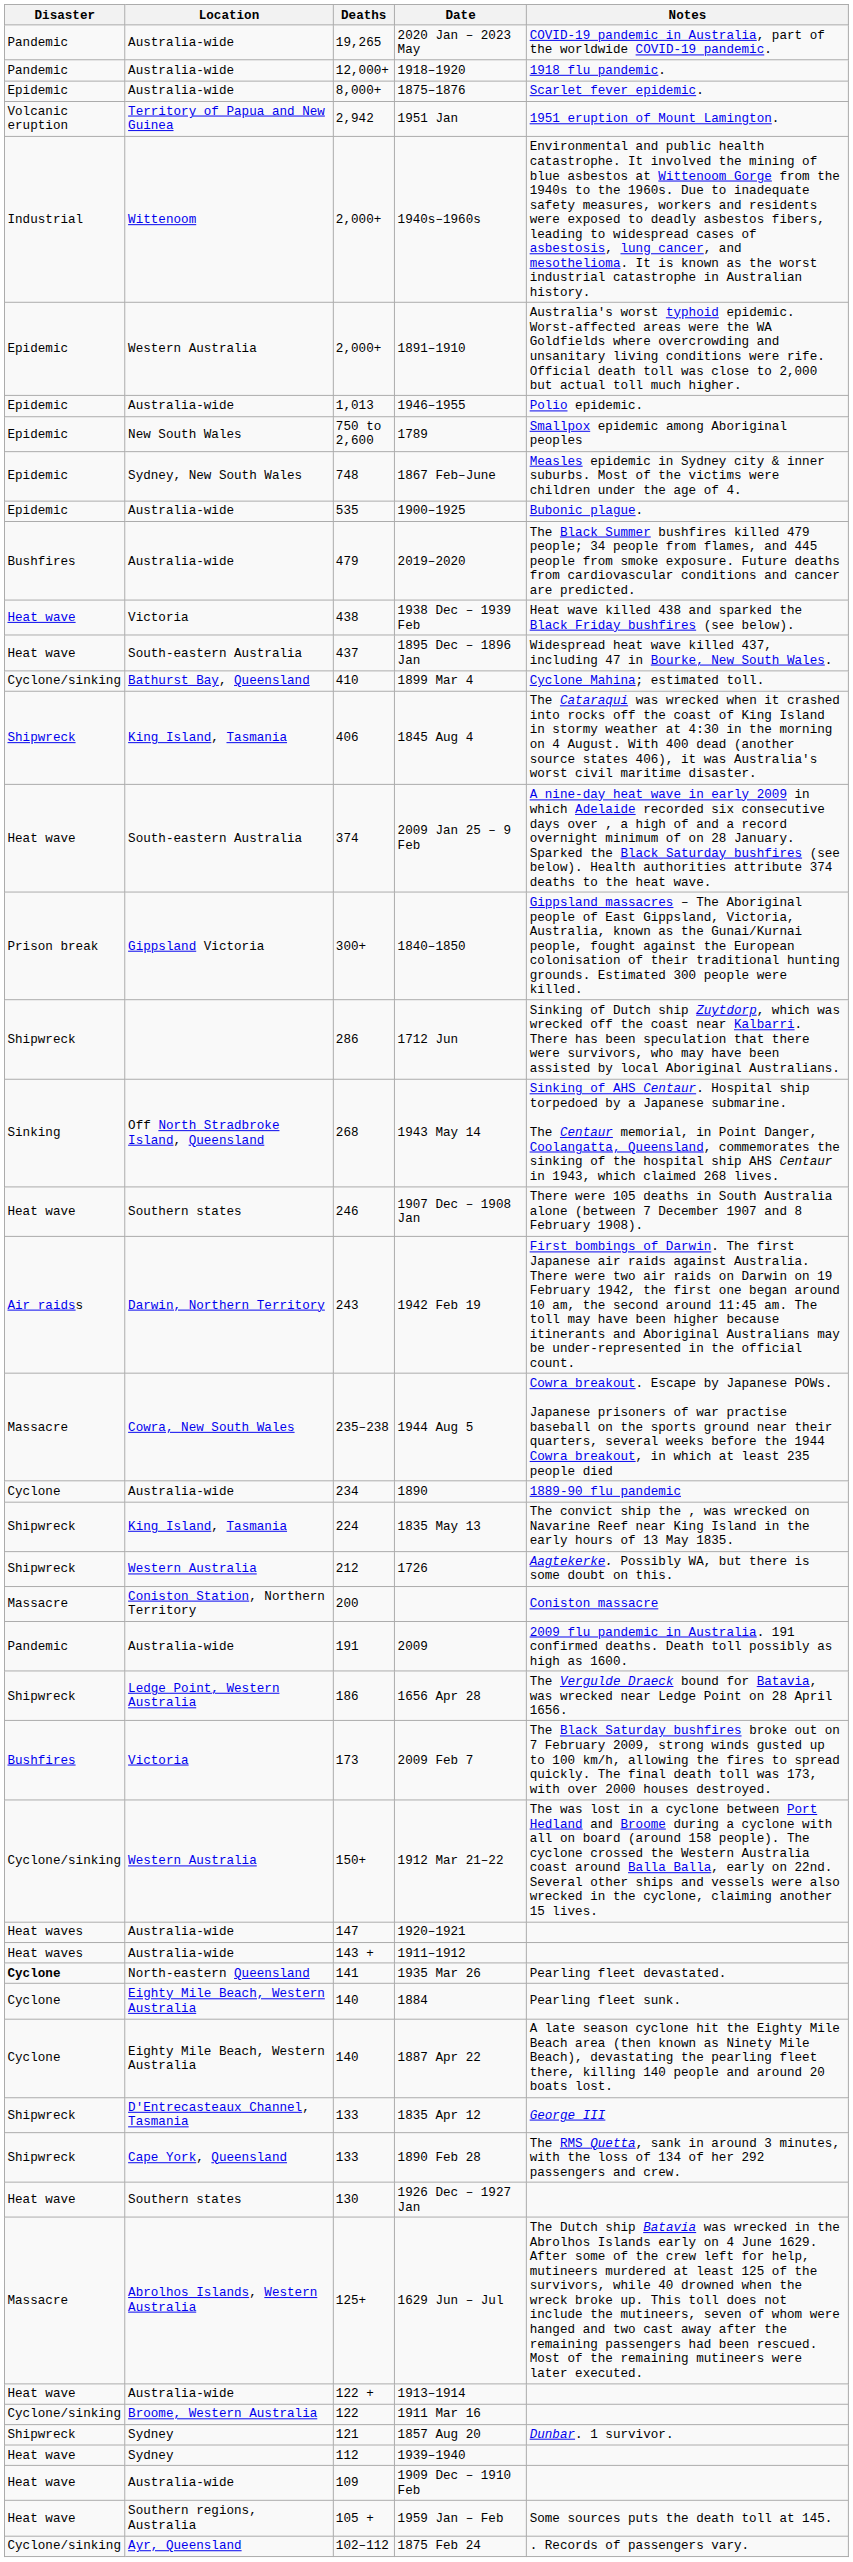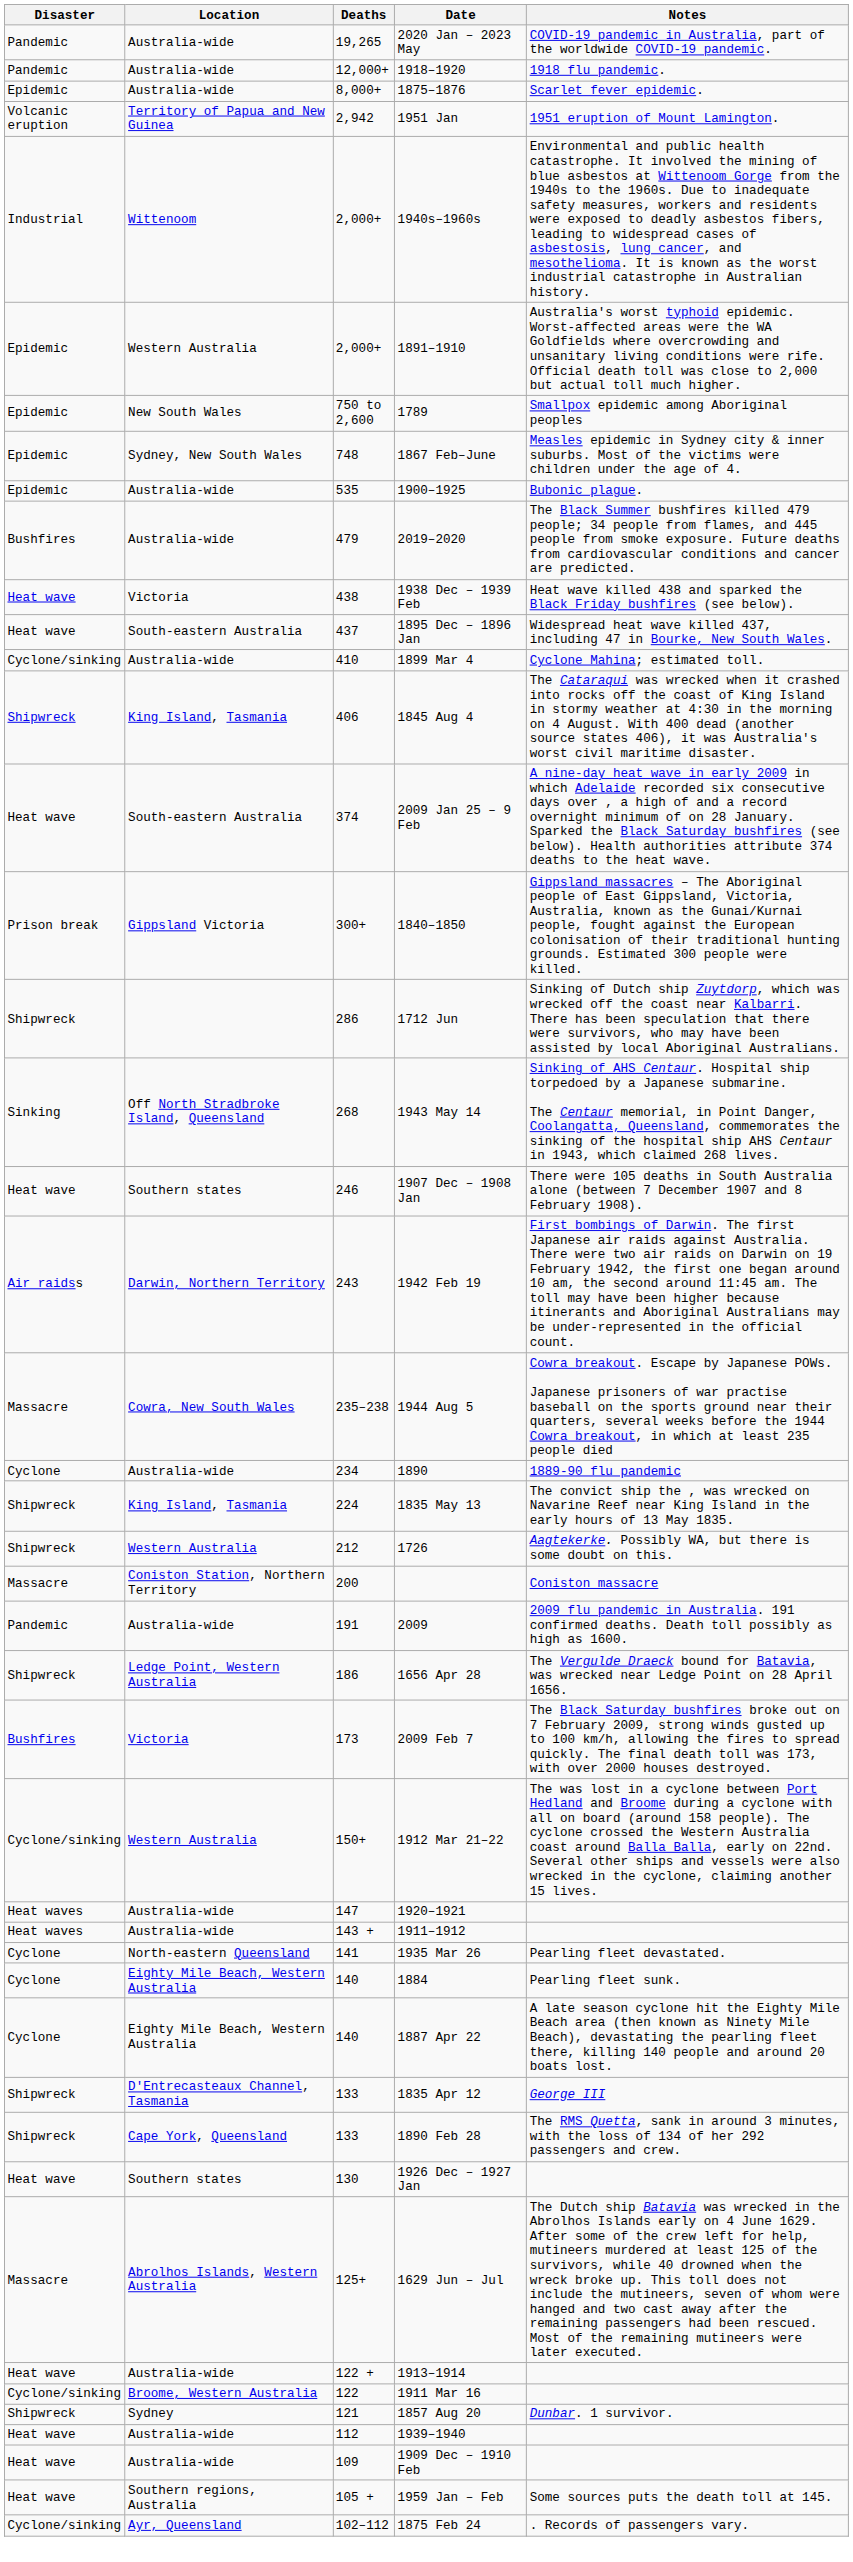 <table class="wikitable sortable">
 <tr>
 <th>Disaster</th>
 <th style="width: 16em;">Location</th>
 <th>Deaths</th>
 <th style="width: 10em;">Date</th>
 <th>Notes</th>
 </tr>
 <tr>
 <td>Pandemic</td>
 <td>Australia-wide</td>
 <td>19,265</td>
 <td>2020 Jan – 2023 May</td>
 <td><a href='#'>COVID-19 pandemic in Australia</a>, part of the worldwide <a href='#'>COVID-19 pandemic</a>.</td>
 </tr>
 <tr>
 <td>Pandemic</td>
 <td>Australia-wide</td>
 <td>12,000+</td>
 <td>1918–1920</td>
 <td><a href='#'>1918 flu pandemic</a>.</td>
 </tr>
 <tr>
 <td>Epidemic</td>
 <td>Australia-wide</td>
 <td>8,000+</td>
 <td>1875–1876</td>
 <td><a href='#'>Scarlet fever epidemic</a>.</td>
 </tr>
 <tr>
 <td>Volcanic eruption</td>
 <td><a href='#'>Territory of Papua and New Guinea</a></td>
 <td>2,942</td>
 <td>1951 Jan</td>
 <td><a href='#'>1951 eruption of Mount Lamington</a>.</td>
 </tr>
 <tr>
 <td>Industrial</td>
 <td><a href='#'>Wittenoom</a></td>
 <td>2,000+</td>
 <td>1940s–1960s</td>
 <td>Environmental and public health catastrophe. It involved the mining of blue asbestos at <a href='#'>Wittenoom Gorge</a> from the 1940s to the 1960s. Due to inadequate safety measures, workers and residents were exposed to deadly asbestos fibers, leading to widespread cases of <a href='#'>asbestosis</a>, <a href='#'>lung cancer</a>, and <a href='#'>mesothelioma</a>. It is known as the worst industrial catastrophe in Australian history.</td>
 </tr>
 <tr>
 <td>Epidemic</td>
 <td>Western Australia</td>
 <td>2,000+</td>
 <td>1891–1910</td>
 <td>Australia's worst <a href='#'>typhoid</a> epidemic. Worst-affected areas were the WA Goldfields where overcrowding and unsanitary living conditions were rife. Official death toll was close to 2,000 but actual toll much higher.</td>
 </tr>
 <tr>
 <td>Epidemic</td>
-<td>Australia-wide</td>
-<td>1,013</td>
-<td>1946–1955</td>
-<td><a href='#'>Polio</a> epidemic.</td>
-</tr>
-<tr>
-<td>Epidemic</td>
 <td>New South Wales</td>
 <td>750 to 2,600</td>
 <td>1789</td>
 <td><a href='#'>Smallpox</a> epidemic among Aboriginal peoples</td>
 </tr>
 <tr>
 <td>Epidemic</td>
 <td>Sydney, New South Wales</td>
 <td>748</td>
 <td>1867 Feb–June</td>
 <td><a href='#'>Measles</a> epidemic in Sydney city & inner suburbs. Most of the victims were children under the age of 4.</td>
 </tr>
 <tr>
 <td>Epidemic</td>
 <td>Australia-wide</td>
 <td>535</td>
 <td>1900–1925</td>
 <td><a href='#'>Bubonic plague</a>.</td>
 </tr>
 <tr>
 <td>Bushfires</td>
 <td>Australia-wide</td>
 <td>479</td>
 <td>2019–2020</td>
 <td>The <a href='#'>Black Summer</a> bushfires killed 479 people; 34 people from flames, and 445 people from smoke exposure. Future deaths from cardiovascular conditions and cancer are predicted.</td>
 </tr>
 <tr>
 <td><a href='#'>Heat wave</a></td>
 <td>Victoria</td>
 <td>438</td>
 <td>1938 Dec – 1939 Feb</td>
 <td>Heat wave killed 438 and sparked the <a href='#'>Black Friday bushfires</a> (see below).</td>
 </tr>
 <tr>
 <td>Heat wave</td>
 <td>South-eastern Australia</td>
 <td>437</td>
 <td>1895 Dec – 1896 Jan</td>
 <td>Widespread heat wave killed 437, including 47 in <a href='#'>Bourke, New South Wales</a>.</td>
 </tr>
 <tr>
 <td>Cyclone/sinking</td>
-<td><a href='#'>Bathurst Bay</a>, <a href='#'>Queensland</a></td>
+<td>Australia-wide</td>
 <td>410</td>
 <td>1899 Mar 4</td>
 <td><a href='#'>Cyclone Mahina</a>; estimated toll.</td>
 </tr>
 <tr>
 <td><a href='#'>Shipwreck</a></td>
 <td><a href='#'>King Island</a>, <a href='#'>Tasmania</a></td>
 <td>406</td>
 <td>1845 Aug 4</td>
 <td>The <em><a href='#'>Cataraqui</a></em> was wrecked when it crashed into rocks off the coast of King Island in stormy weather at 4:30 in the morning on 4 August. With 400 dead (another source states 406), it was Australia's worst civil maritime disaster.</td>
 </tr>
 <tr>
 <td>Heat wave</td>
 <td>South-eastern Australia</td>
 <td>374</td>
 <td>2009 Jan 25 – 9 Feb</td>
 <td><a href='#'>A nine-day heat wave in early 2009</a> in which <a href='#'>Adelaide</a> recorded six consecutive days over , a high of  and a record overnight minimum of  on 28 January. Sparked the <a href='#'>Black Saturday bushfires</a> (see below). Health authorities attribute 374 deaths to the heat wave.</td>
 </tr>
 <tr>
 <td>Prison break</td>
 <td><a href='#'>Gippsland</a> Victoria</td>
 <td>300+</td>
 <td>1840–1850</td>
 <td><a href='#'>Gippsland massacres</a> – The Aboriginal people of East Gippsland, Victoria, Australia, known as the Gunai/Kurnai people, fought against the European colonisation of their traditional hunting grounds. Estimated 300 people were killed.</td>
 </tr>
 <tr>
 <td>Shipwreck</td>
 <td></td>
 <td>286</td>
 <td>1712 Jun</td>
 <td>Sinking of Dutch ship <em><a href='#'>Zuytdorp</a></em>, which was wrecked off the coast near <a href='#'>Kalbarri</a>. There has been speculation that there were survivors, who may have been assisted by local Aboriginal Australians.</td>
 </tr>
 <tr>
 <td>Sinking</td>
 <td>Off <a href='#'>North Stradbroke Island</a>, <a href='#'>Queensland</a></td>
 <td>268</td>
 <td>1943 May 14</td>
 <td> <a href='#'>Sinking of AHS <em>Centaur</em></a>. Hospital ship torpedoed by a Japanese submarine.<br><br>The <em><a href='#'>Centaur</a></em> memorial, in Point Danger, <a href='#'>Coolangatta, Queensland</a>, commemorates the sinking of the hospital ship AHS <em>Centaur</em> in 1943, which claimed 268 lives.</td>
 </tr>
 <tr>
 <td>Heat wave</td>
 <td>Southern states</td>
 <td>246</td>
 <td>1907 Dec – 1908 Jan</td>
 <td>There were 105 deaths in South Australia alone (between 7 December 1907 and 8 February 1908).</td>
 </tr>
 <tr>
 <td><a href='#'>Air raids</a>s</td>
 <td><a href='#'>Darwin, Northern Territory</a></td>
 <td>243</td>
 <td>1942 Feb 19</td>
 <td> <a href='#'>First bombings of Darwin</a>. The first Japanese air raids against Australia. There were two air raids on Darwin on 19 February 1942, the first one began around 10 am, the second around 11:45 am. The toll may have been higher because itinerants and Aboriginal Australians may be under-represented in the official count.</td>
 </tr>
 <tr>
 <td>Massacre</td>
 <td><a href='#'>Cowra, New South Wales</a></td>
 <td>235–238</td>
 <td>1944 Aug 5</td>
 <td><a href='#'>Cowra breakout</a>. Escape by Japanese POWs.<br><br>Japanese prisoners of war practise baseball on the sports ground near their quarters, several weeks before the 1944 <a href='#'>Cowra breakout</a>, in which at least 235 people died</td>
 </tr>
 <tr>
 <td>Cyclone</td>
 <td>Australia-wide</td>
 <td>234</td>
 <td>1890</td>
 <td><a href='#'>1889-90 flu pandemic</a></td>
 </tr>
 <tr>
 <td>Shipwreck</td>
 <td><a href='#'>King Island</a>, <a href='#'>Tasmania</a></td>
 <td>224</td>
 <td>1835 May 13</td>
 <td>The convict ship the , was wrecked on Navarine Reef near King Island in the early hours of 13 May 1835.</td>
 </tr>
 <tr>
 <td>Shipwreck</td>
 <td><a href='#'>Western Australia</a></td>
 <td>212</td>
 <td>1726</td>
 <td><em><a href='#'>Aagtekerke</a>. </em> Possibly WA, but there is some doubt on this.</td>
 </tr>
 <tr>
 <td>Massacre</td>
 <td><a href='#'>Coniston Station</a>, Northern Territory</td>
 <td>200</td>
 <td></td>
 <td><a href='#'>Coniston massacre</a></td>
 </tr>
 <tr>
 <td>Pandemic</td>
 <td>Australia-wide</td>
 <td>191</td>
 <td>2009</td>
 <td><a href='#'>2009 flu pandemic in Australia</a>. 191 confirmed deaths. Death toll possibly as high as 1600.</td>
 </tr>
 <tr>
 <td>Shipwreck</td>
 <td><a href='#'>Ledge Point, Western Australia</a></td>
 <td>186</td>
 <td>1656 Apr 28</td>
 <td>The <em><a href='#'>Vergulde Draeck</a></em> bound for <a href='#'>Batavia</a>, was wrecked near Ledge Point on 28 April 1656.</td>
 </tr>
 <tr>
 <td><a href='#'>Bushfires</a></td>
 <td><a href='#'>Victoria</a></td>
 <td>173</td>
 <td>2009 Feb 7</td>
 <td>The <a href='#'>Black Saturday bushfires</a> broke out on 7 February 2009, strong winds gusted up to 100 km/h, allowing the fires to spread quickly. The final death toll was 173, with over 2000 houses destroyed.</td>
 </tr>
 <tr>
 <td>Cyclone/sinking</td>
 <td><a href='#'>Western Australia</a></td>
 <td>150+</td>
 <td>1912 Mar 21–22</td>
 <td>The  was lost in a cyclone between <a href='#'>Port Hedland</a> and <a href='#'>Broome</a> during a cyclone with all on board (around 158 people). The cyclone crossed the Western Australia coast around <a href='#'>Balla Balla</a>, early on 22nd. Several other ships and vessels were also wrecked in the cyclone, claiming another 15 lives.</td>
 </tr>
 <tr>
 <td>Heat waves</td>
 <td>Australia-wide</td>
 <td>147</td>
 <td>1920–1921</td>
 <td></td>
 </tr>
 <tr>
 <td>Heat waves</td>
 <td>Australia-wide</td>
 <td>143 +</td>
 <td>1911–1912</td>
 <td></td>
 </tr>
 <tr>
-<td><strong>Cyclone</strong></td>
+<td>Cyclone</td>
 <td>North-eastern <a href='#'>Queensland</a></td>
 <td>141</td>
 <td>1935 Mar 26</td>
 <td>Pearling fleet devastated.</td>
 </tr>
 <tr>
 <td>Cyclone</td>
 <td><a href='#'>Eighty Mile Beach, Western Australia</a></td>
 <td>140</td>
 <td>1884</td>
 <td>Pearling fleet sunk.</td>
 </tr>
 <tr>
 <td>Cyclone</td>
 <td>Eighty Mile Beach, Western Australia</td>
 <td>140</td>
 <td>1887 Apr 22</td>
 <td>A late season cyclone hit the Eighty Mile Beach area (then known as Ninety Mile Beach), devastating the pearling fleet there, killing 140 people and around 20 boats lost.</td>
 </tr>
 <tr>
 <td>Shipwreck</td>
 <td><a href='#'>D'Entrecasteaux Channel</a>, <a href='#'>Tasmania</a></td>
 <td>133</td>
 <td>1835 Apr 12</td>
 <td><em><a href='#'>George III</a></em></td>
 </tr>
 <tr>
 <td>Shipwreck</td>
 <td><a href='#'>Cape York</a>, <a href='#'>Queensland</a></td>
 <td>133</td>
 <td>1890 Feb 28</td>
 <td>The <a href='#'>RMS <em>Quetta</em></a>, sank in around 3 minutes, with the loss of 134 of her 292 passengers and crew.</td>
 </tr>
 <tr>
 <td>Heat wave</td>
 <td>Southern states</td>
 <td>130</td>
 <td>1926 Dec – 1927 Jan</td>
 <td></td>
 </tr>
 <tr>
 <td>Massacre</td>
 <td><a href='#'>Abrolhos Islands</a>, <a href='#'>Western Australia</a></td>
 <td>125+</td>
 <td>1629 Jun – Jul</td>
 <td>The Dutch ship <em><a href='#'>Batavia</a></em> was wrecked in the Abrolhos Islands early on 4 June 1629. After some of the crew left for help, mutineers murdered at least 125 of the survivors, while 40 drowned when the wreck broke up. This toll does not include the mutineers, seven of whom were hanged and two cast away after the remaining passengers had been rescued. Most of the remaining mutineers were later executed.</td>
 </tr>
 <tr>
 <td>Heat wave</td>
 <td>Australia-wide</td>
 <td>122 +</td>
 <td>1913–1914</td>
 <td></td>
 </tr>
 <tr>
 <td>Cyclone/sinking</td>
 <td><a href='#'>Broome, Western Australia</a></td>
 <td>122</td>
 <td>1911 Mar 16</td>
 <td></td>
 </tr>
 <tr>
 <td>Shipwreck</td>
 <td>Sydney</td>
 <td>121</td>
 <td>1857 Aug 20</td>
 <td><em><a href='#'>Dunbar</a></em>. 1 survivor.</td>
 </tr>
 <tr>
 <td>Heat wave</td>
-<td>Sydney</td>
+<td>Australia-wide</td>
 <td>112</td>
 <td>1939–1940</td>
 <td></td>
 </tr>
 <tr>
 <td>Heat wave</td>
 <td>Australia-wide</td>
 <td>109</td>
 <td>1909 Dec – 1910 Feb</td>
 <td></td>
 </tr>
 <tr>
 <td>Heat wave</td>
 <td>Southern regions, Australia</td>
 <td>105 +</td>
 <td>1959 Jan – Feb</td>
 <td>Some sources puts the death toll at 145.</td>
 </tr>
 <tr>
 <td>Cyclone/sinking</td>
 <td><a href='#'>Ayr, Queensland</a></td>
 <td>102–112</td>
 <td>1875 Feb 24</td>
 <td>. Records of passengers vary.</td>
 </tr>
 </table>
